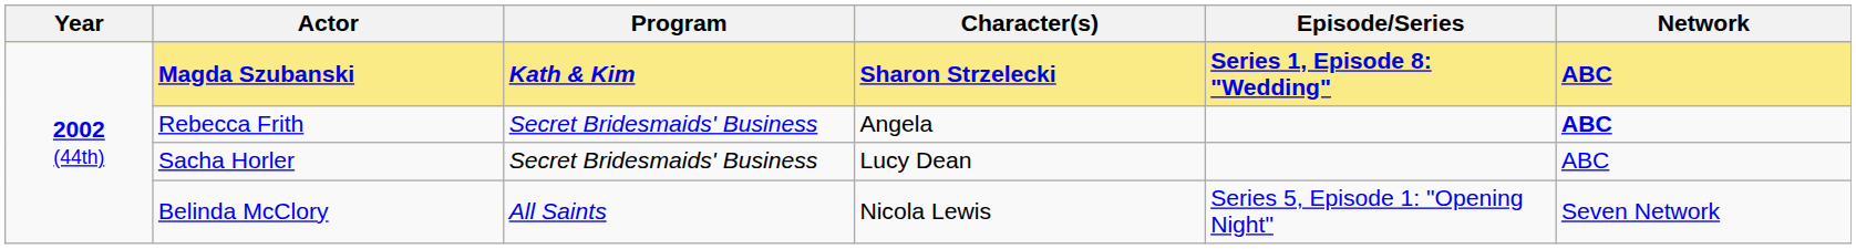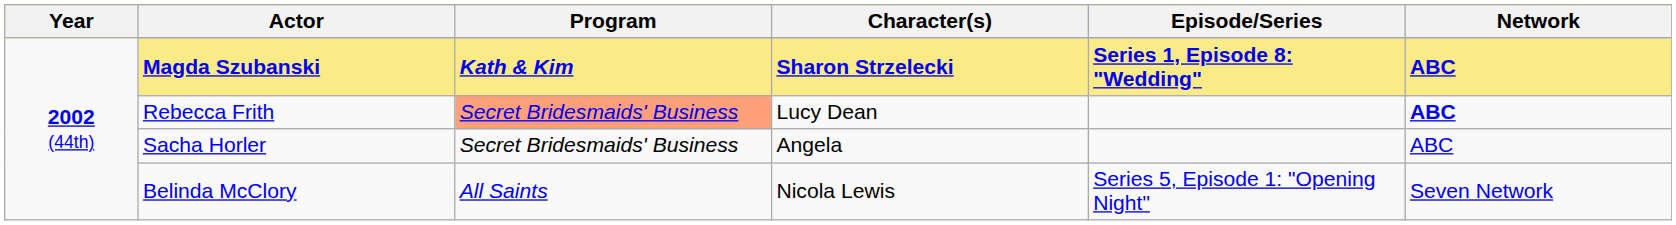 <table class="wikitable" style="width:100%">
 <tr bgcolor="#FAEB86">
 <th width="8%">Year</th>
 <th width="19%">Actor</th>
 <th width="19%">Program</th>
 <th width="19%">Character(s)</th>
 <th width="19%">Episode/Series</th>
 <th width="19%">Network</th>
 </tr>
 <tr>
 <td rowspan=5 style="text-align:center"><strong><a href='#'>2002</a></strong><br><small><a href='#'>(44th)</a></small></td>
 </tr>
 <tr style="background:#FAEB86;">
 <td><strong><a href='#'>Magda Szubanski</a></strong></td>
 <td><strong><em><a href='#'>Kath & Kim</a></em></strong></td>
 <td><strong><a href='#'>Sharon Strzelecki</a></strong></td>
 <td><strong><a href='#'>Series 1, Episode 8: "Wedding"</a></strong></td>
 <td><strong><a href='#'>ABC</a></strong></td>
 </tr>
 <tr>
 <td><a href='#'>Rebecca Frith</a></td>
-<td><em><a href='#'>Secret Bridesmaids' Business</a></em></td>
-<td>Angela</td>
+<td style="background: lightsalmon;"><em><a href='#'>Secret Bridesmaids' Business</a></em></td>
+<td>Lucy Dean</td>
 <td></td>
 <td><strong><a href='#'>ABC</a></strong></td>
 </tr>
 <tr>
 <td><a href='#'>Sacha Horler</a></td>
 <td><em>Secret Bridesmaids' Business</em></td>
-<td>Lucy Dean</td>
+<td>Angela</td>
 <td></td>
 <td><a href='#'>ABC</a></td>
 </tr>
 <tr>
 <td><a href='#'>Belinda McClory</a></td>
 <td><em><a href='#'>All Saints</a></em></td>
 <td>Nicola Lewis</td>
 <td><a href='#'>Series 5, Episode 1: "Opening Night"</a></td>
 <td><a href='#'>Seven Network</a></td>
 </tr>
 </table>
